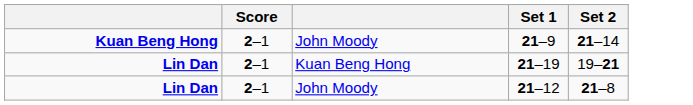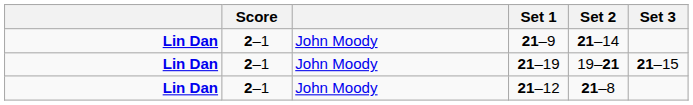 <table class="wikitable" style="text-align:center; font-size:90%">
 <tr>
 <th align="right" width="200"></th>
 <th width="60">Score</th>
 <th align="left" width="200"></th>
 <th width="50">Set 1</th>
 <th width="50">Set 2</th>
+<th width="50">Set 3</th>
 </tr>
 <tr>
-<td align="right"><strong><a href='#'>Kuan Beng Hong</a> </strong></td>
+<td align="right"><strong><a href='#'>Lin Dan</a> </strong></td>
 <td align="center"><strong>2</strong>–1</td>
 <td align="left"> <a href='#'>John Moody</a></td>
 <td><strong>21</strong>–9</td>
 <td><strong>21</strong>–14</td>
+<td></td>
 </tr>
 <tr>
 <td align="right"><strong><a href='#'>Lin Dan</a> </strong></td>
 <td align="center"><strong>2</strong>–1</td>
-<td align="left"> <a href='#'>Kuan Beng Hong</a></td>
+<td align="left"> <a href='#'>John Moody</a></td>
 <td><strong>21</strong>–19</td>
 <td>19–<strong>21</strong></td>
+<td><strong>21</strong>–15</td>
 </tr>
 <tr>
 <td align="right"><strong><a href='#'>Lin Dan</a> </strong></td>
 <td align="center"><strong>2</strong>–1</td>
 <td align="left"> <a href='#'>John Moody</a></td>
 <td><strong>21</strong>–12</td>
 <td><strong>21</strong>–8</td>
+<td></td>
 </tr>
 </table>
